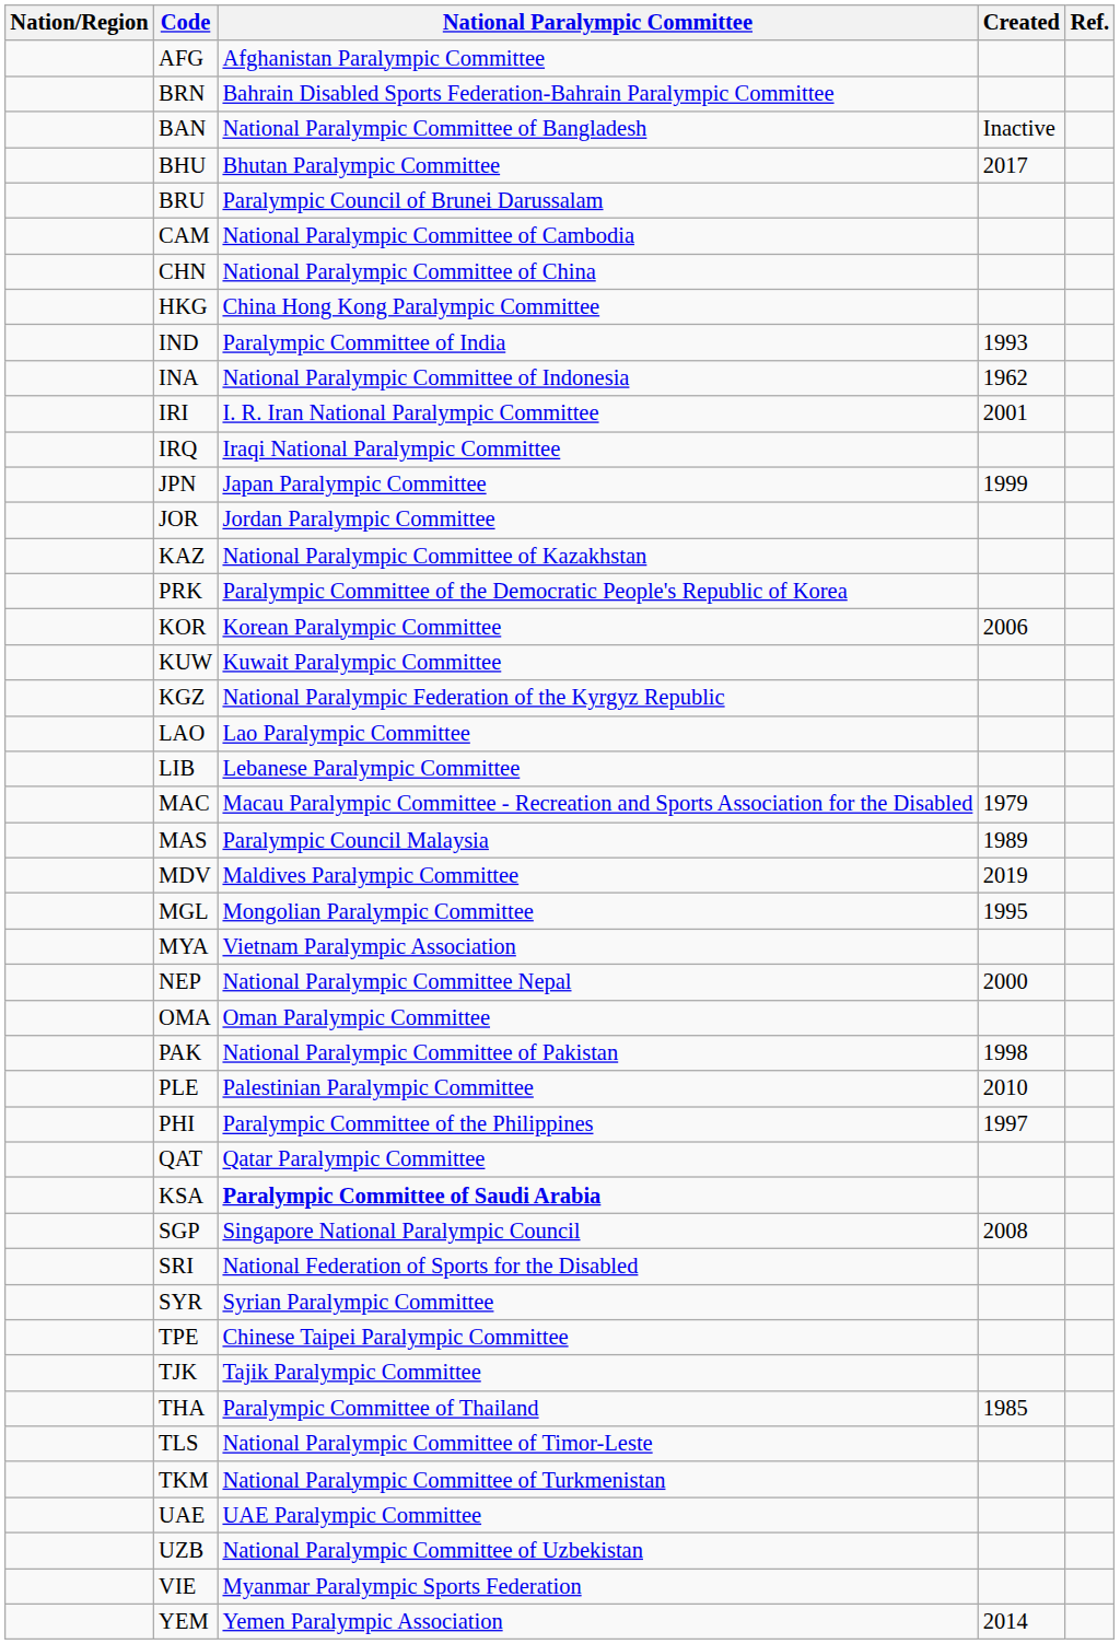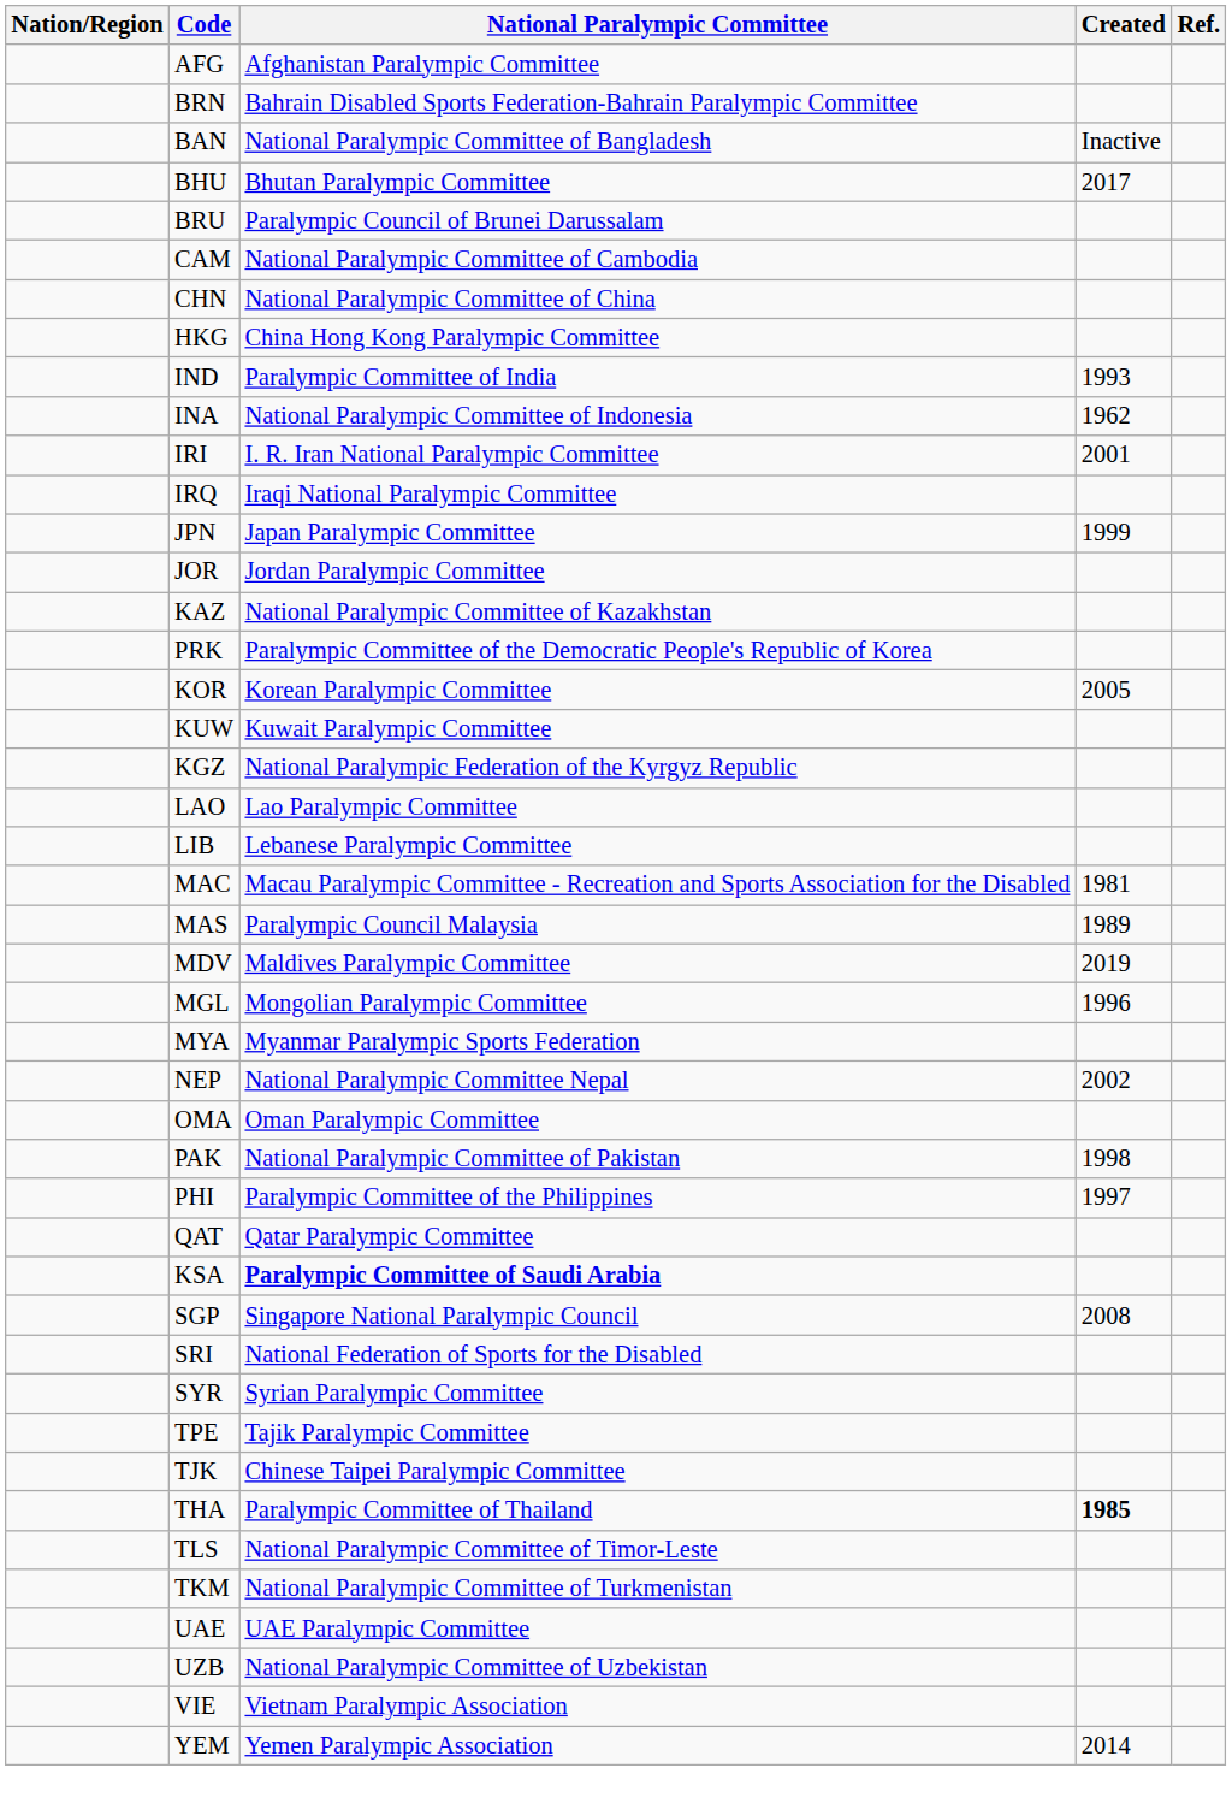 <table class="wikitable sortable">
 <tr>
 <th>Nation/Region</th>
 <th><a href='#'>Code</a></th>
 <th><a href='#'>National Paralympic Committee</a></th>
 <th>Created</th>
 <th>Ref.</th>
 </tr>
 <tr>
 <td></td>
 <td>AFG</td>
 <td><a href='#'>Afghanistan Paralympic Committee</a></td>
 <td></td>
 <td></td>
 </tr>
 <tr>
 <td></td>
 <td>BRN</td>
 <td><a href='#'>Bahrain Disabled Sports Federation-Bahrain Paralympic Committee</a></td>
 <td></td>
 <td></td>
 </tr>
 <tr>
 <td></td>
 <td>BAN</td>
 <td><a href='#'>National Paralympic Committee of Bangladesh</a></td>
 <td>Inactive</td>
 <td></td>
 </tr>
 <tr>
 <td></td>
 <td>BHU</td>
 <td><a href='#'>Bhutan Paralympic Committee</a></td>
 <td>2017</td>
 <td></td>
 </tr>
 <tr>
 <td></td>
 <td>BRU</td>
 <td><a href='#'>Paralympic Council of Brunei Darussalam</a></td>
 <td></td>
 <td></td>
 </tr>
 <tr>
 <td></td>
 <td>CAM</td>
 <td><a href='#'>National Paralympic Committee of Cambodia</a></td>
 <td></td>
 <td></td>
 </tr>
 <tr>
 <td></td>
 <td>CHN</td>
 <td><a href='#'>National Paralympic Committee of China</a></td>
 <td></td>
 <td></td>
 </tr>
 <tr>
 <td></td>
 <td>HKG</td>
 <td><a href='#'>China Hong Kong Paralympic Committee</a></td>
 <td></td>
 <td></td>
 </tr>
 <tr>
 <td></td>
 <td>IND</td>
 <td><a href='#'>Paralympic Committee of India</a></td>
 <td>1993</td>
 <td></td>
 </tr>
 <tr>
 <td></td>
 <td>INA</td>
 <td><a href='#'>National Paralympic Committee of Indonesia</a></td>
 <td>1962</td>
 <td></td>
 </tr>
 <tr>
 <td></td>
 <td>IRI</td>
 <td><a href='#'>I. R. Iran National Paralympic Committee</a></td>
 <td>2001</td>
 <td></td>
 </tr>
 <tr>
 <td></td>
 <td>IRQ</td>
 <td><a href='#'>Iraqi National Paralympic Committee</a></td>
 <td></td>
 <td></td>
 </tr>
 <tr>
 <td></td>
 <td>JPN</td>
 <td><a href='#'>Japan Paralympic Committee</a></td>
 <td>1999</td>
 <td></td>
 </tr>
 <tr>
 <td></td>
 <td>JOR</td>
 <td><a href='#'>Jordan Paralympic Committee</a></td>
 <td></td>
 <td></td>
 </tr>
 <tr>
 <td></td>
 <td>KAZ</td>
 <td><a href='#'>National Paralympic Committee of Kazakhstan</a></td>
 <td></td>
 <td></td>
 </tr>
 <tr>
 <td></td>
 <td>PRK</td>
 <td><a href='#'>Paralympic Committee of the Democratic People's Republic of Korea</a></td>
 <td></td>
 <td></td>
 </tr>
 <tr>
 <td></td>
 <td>KOR</td>
 <td><a href='#'>Korean Paralympic Committee</a></td>
-<td>2006</td>
+<td>2005</td>
 <td></td>
 </tr>
 <tr>
 <td></td>
 <td>KUW</td>
 <td><a href='#'>Kuwait Paralympic Committee</a></td>
 <td></td>
 <td></td>
 </tr>
 <tr>
 <td></td>
 <td>KGZ</td>
 <td><a href='#'>National Paralympic Federation of the Kyrgyz Republic</a></td>
 <td></td>
 <td></td>
 </tr>
 <tr>
 <td></td>
 <td>LAO</td>
 <td><a href='#'>Lao Paralympic Committee</a></td>
 <td></td>
 <td></td>
 </tr>
 <tr>
 <td></td>
 <td>LIB</td>
 <td><a href='#'>Lebanese Paralympic Committee</a></td>
 <td></td>
 <td></td>
 </tr>
 <tr>
 <td></td>
 <td>MAC</td>
 <td><a href='#'>Macau Paralympic Committee - Recreation and Sports Association for the Disabled</a></td>
-<td>1979</td>
+<td>1981</td>
 <td></td>
 </tr>
 <tr>
 <td></td>
 <td>MAS</td>
 <td><a href='#'>Paralympic Council Malaysia</a></td>
 <td>1989</td>
 <td></td>
 </tr>
 <tr>
 <td></td>
 <td>MDV</td>
 <td><a href='#'>Maldives Paralympic Committee</a></td>
 <td>2019</td>
 <td></td>
 </tr>
 <tr>
 <td></td>
 <td>MGL</td>
 <td><a href='#'>Mongolian Paralympic Committee</a></td>
-<td>1995</td>
+<td>1996</td>
 <td></td>
 </tr>
 <tr>
 <td></td>
 <td>MYA</td>
-<td><a href='#'>Vietnam Paralympic Association</a></td>
+<td><a href='#'>Myanmar Paralympic Sports Federation</a></td>
 <td></td>
 <td></td>
 </tr>
 <tr>
 <td></td>
 <td>NEP</td>
 <td><a href='#'>National Paralympic Committee Nepal</a></td>
-<td>2000</td>
+<td>2002</td>
 <td></td>
 </tr>
 <tr>
 <td></td>
 <td>OMA</td>
 <td><a href='#'>Oman Paralympic Committee</a></td>
 <td></td>
 <td></td>
 </tr>
 <tr>
 <td></td>
 <td>PAK</td>
 <td><a href='#'>National Paralympic Committee of Pakistan</a></td>
 <td>1998</td>
-<td></td>
-</tr>
-<tr>
-<td></td>
-<td>PLE</td>
-<td><a href='#'>Palestinian Paralympic Committee</a></td>
-<td>2010</td>
 <td></td>
 </tr>
 <tr>
 <td></td>
 <td>PHI</td>
 <td><a href='#'>Paralympic Committee of the Philippines</a></td>
 <td>1997</td>
 <td></td>
 </tr>
 <tr>
 <td></td>
 <td>QAT</td>
 <td><a href='#'>Qatar Paralympic Committee</a></td>
 <td></td>
 <td></td>
 </tr>
 <tr>
 <td></td>
 <td>KSA</td>
 <td><strong><a href='#'>Paralympic Committee of Saudi Arabia</a></strong></td>
 <td></td>
 <td></td>
 </tr>
 <tr>
 <td></td>
 <td>SGP</td>
 <td><a href='#'>Singapore National Paralympic Council</a></td>
 <td>2008</td>
 <td></td>
 </tr>
 <tr>
 <td></td>
 <td>SRI</td>
 <td><a href='#'>National Federation of Sports for the Disabled</a></td>
 <td></td>
 <td></td>
 </tr>
 <tr>
 <td></td>
 <td>SYR</td>
 <td><a href='#'>Syrian Paralympic Committee</a></td>
 <td></td>
 <td></td>
 </tr>
 <tr>
 <td></td>
 <td>TPE</td>
-<td><a href='#'>Chinese Taipei Paralympic Committee</a></td>
+<td><a href='#'>Tajik Paralympic Committee</a></td>
 <td></td>
 <td></td>
 </tr>
 <tr>
 <td></td>
 <td>TJK</td>
-<td><a href='#'>Tajik Paralympic Committee</a></td>
+<td><a href='#'>Chinese Taipei Paralympic Committee</a></td>
 <td></td>
 <td></td>
 </tr>
 <tr>
 <td></td>
 <td>THA</td>
 <td><a href='#'>Paralympic Committee of Thailand</a></td>
-<td>1985</td>
+<td><strong>1985</strong></td>
 <td></td>
 </tr>
 <tr>
 <td></td>
 <td>TLS</td>
 <td><a href='#'>National Paralympic Committee of Timor-Leste</a></td>
 <td></td>
 <td></td>
 </tr>
 <tr>
 <td></td>
 <td>TKM</td>
 <td><a href='#'>National Paralympic Committee of Turkmenistan</a></td>
 <td></td>
 <td></td>
 </tr>
 <tr>
 <td></td>
 <td>UAE</td>
 <td><a href='#'>UAE Paralympic Committee</a></td>
 <td></td>
 <td></td>
 </tr>
 <tr>
 <td></td>
 <td>UZB</td>
 <td><a href='#'>National Paralympic Committee of Uzbekistan </a></td>
 <td></td>
 <td></td>
 </tr>
 <tr>
 <td></td>
 <td>VIE</td>
-<td><a href='#'>Myanmar Paralympic Sports Federation</a></td>
+<td><a href='#'>Vietnam Paralympic Association</a></td>
 <td></td>
 <td></td>
 </tr>
 <tr>
 <td></td>
 <td>YEM</td>
 <td><a href='#'>Yemen Paralympic Association</a></td>
 <td>2014</td>
 <td></td>
 </tr>
 </table>
